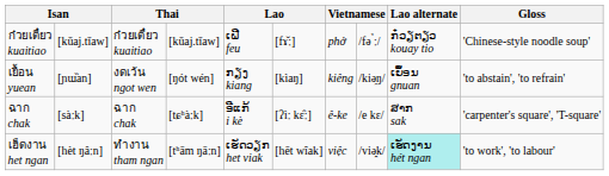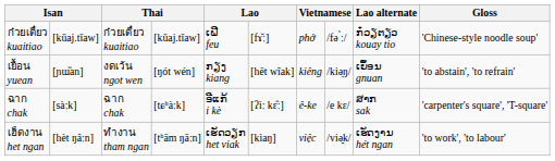 <table class="wikitable">
 <tr ----bgcolor="#eeeeee">
 <th colspan="2";>Isan</th>
 <th colspan="2";>Thai</th>
 <th colspan="2";>Lao</th>
 <th colspan="2";>Vietnamese</th>
 <th>Lao alternate</th>
 <th>Gloss</th>
 </tr>
 <tr>
 <td>ก๋วยเตี๋ยว<br><em>kuaitiao</em></td>
 <td>[kǔaj.tǐaw]</td>
 <td>ก๋วยเตี๋ยว<br><em>kuaitiao</em></td>
 <td>[kǔaj.tǐaw]</td>
 <td>ເຝີ<br><em>feu</em></td>
 <td>[fɤ̌ː]</td>
 <td><em>phở</em></td>
 <td>/fə ̉ː/</td>
 <td>ກ໋ວຽຕຽວ<br><em>kouay tio</em></td>
 <td>'Chinese-style noodle soup'</td>
 </tr>
 <tr>
 <td>เยื้อน<br><em>yuean</em></td>
 <td>[ɲɯ̏an]</td>
 <td>งดเว้น<br><em>ngot wen</em></td>
 <td>[ŋót wén]</td>
 <td>ກຽງ<br><em>kiang</em></td>
-<td>[kìaŋ]</td>
+<td>[hēt wîak]</td>
 <td><em>kiêng</em></td>
 <td>/kiə̯ŋ/</td>
 <td>ເຍຶ້ອນ<br><em>gnuan</em></td>
 <td>'to abstain', 'to refrain'</td>
 </tr>
 <tr>
 <td>ฉาก<br><em>chak</em></td>
 <td>[sàːk]</td>
 <td>ฉาก<br><em>chak</em></td>
 <td>[tɕʰàːk]</td>
 <td>ອີແກ້<br><em>i kè</em></td>
 <td>[ʔìː kɛ̂ː]</td>
 <td><em>ê-ke</em></td>
 <td>/e kɛ/</td>
 <td>ສາກ<br><em>sak</em></td>
 <td>'carpenter's square', 'T-square'</td>
 </tr>
 <tr>
 <td>เฮ็ดงาน<br><em>het ngan</em></td>
 <td>[hèt ŋâːn]</td>
 <td>ทำงาน<br><em>tham ngan</em></td>
 <td>[tʰām ŋāːn]</td>
 <td>ເຮັດວຽກ<br><em>het viak</em></td>
-<td>[hēt wîak]</td>
+<td>[kìaŋ]</td>
 <td><em>việc</em></td>
 <td>/viə̯&#803;k/</td>
-<td style="background: paleturquoise;">ເຮັດງານ<br><em>hét ngan</em></td>
+<td>ເຮັດງານ<br><em>hét ngan</em></td>
 <td>'to work', 'to labour'</td>
 </tr>
 </table>
